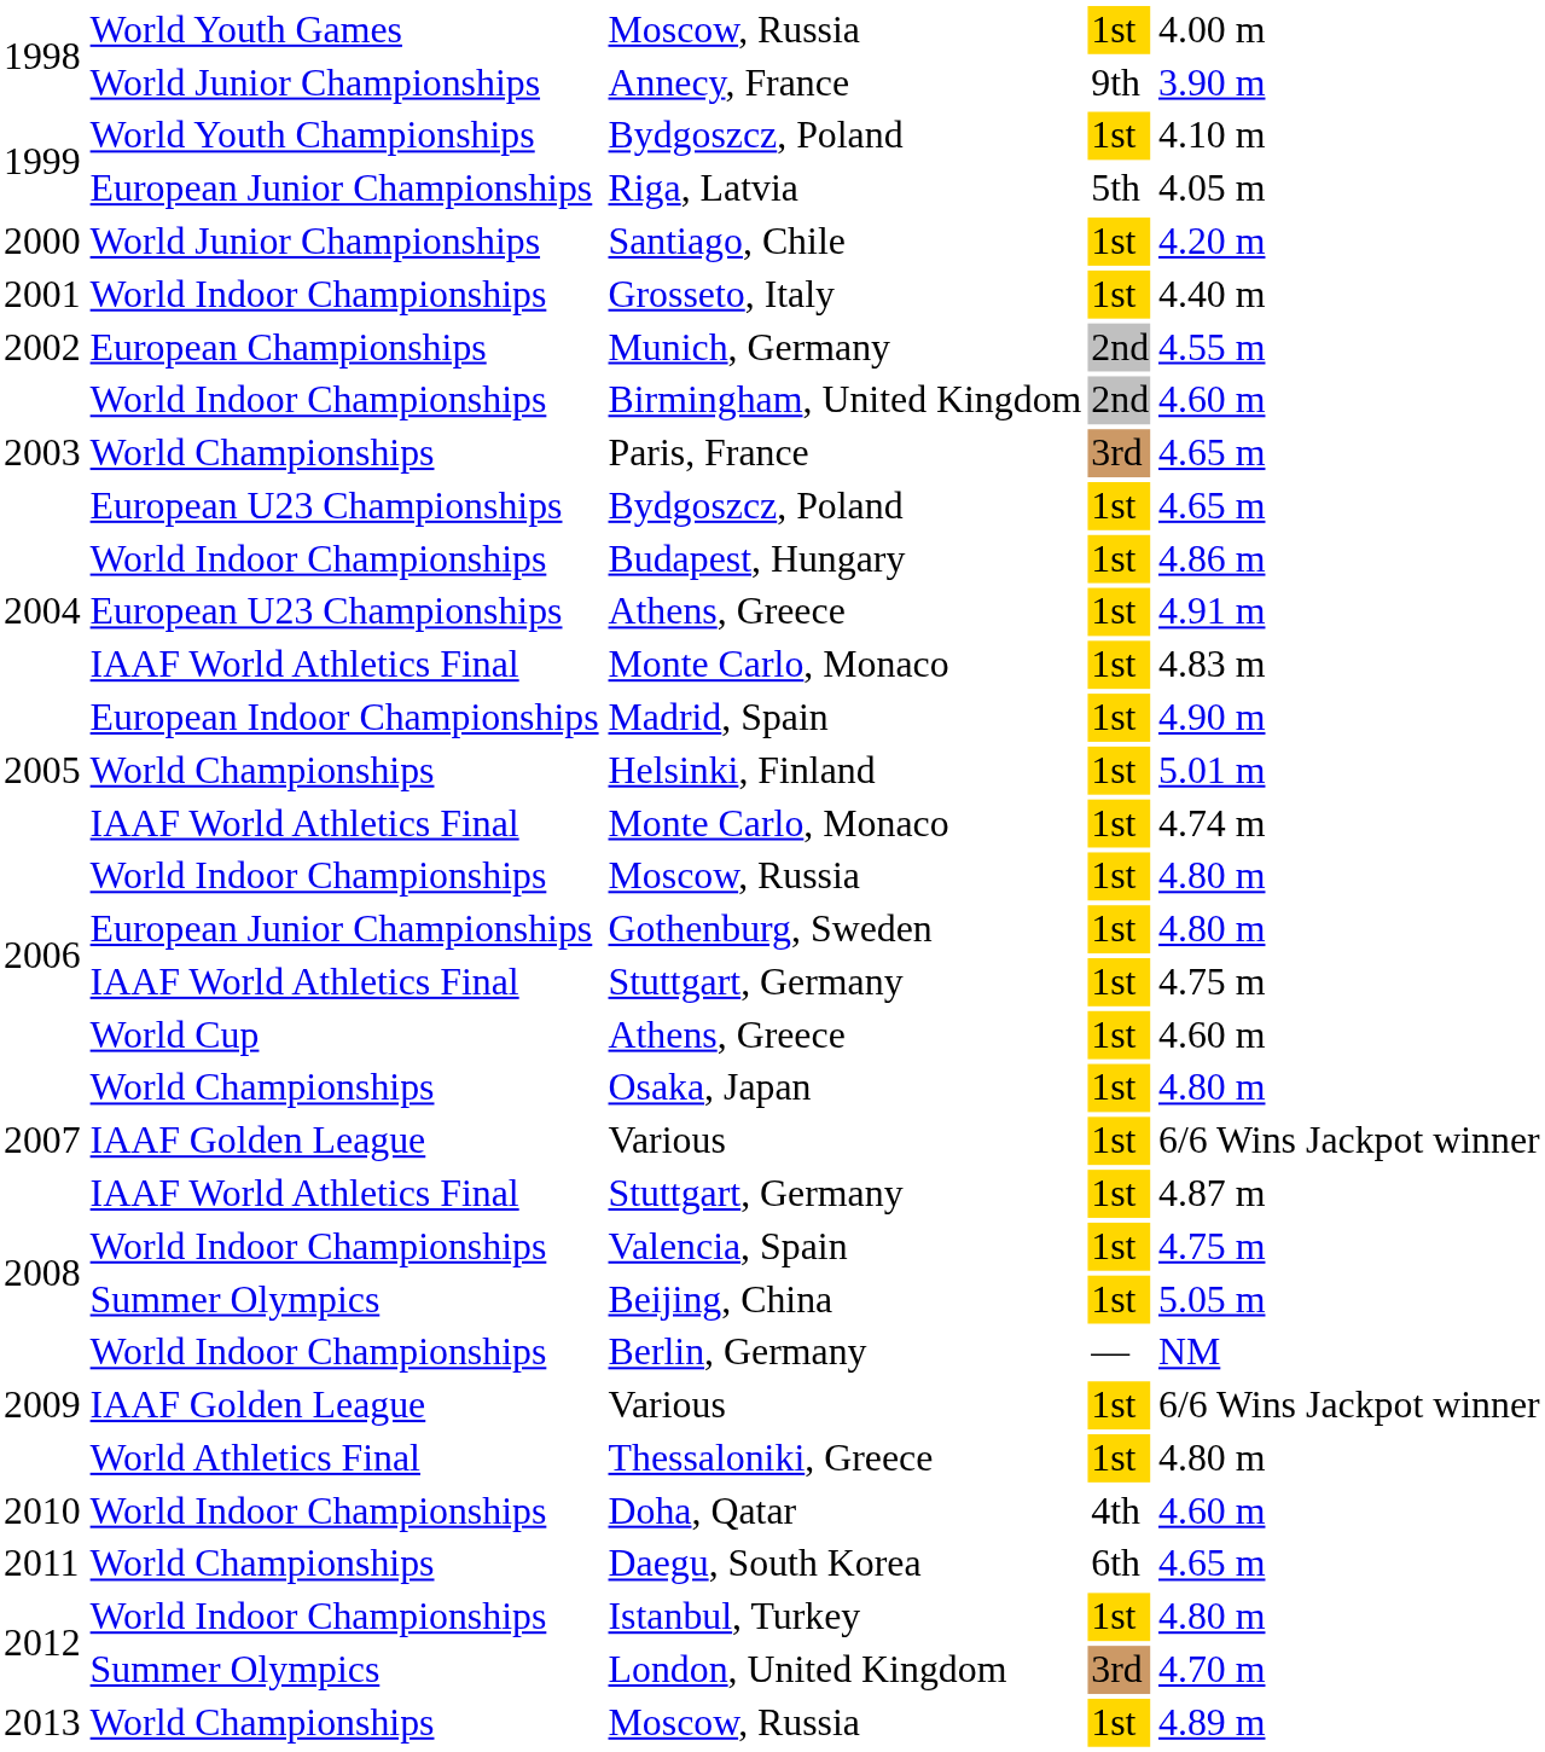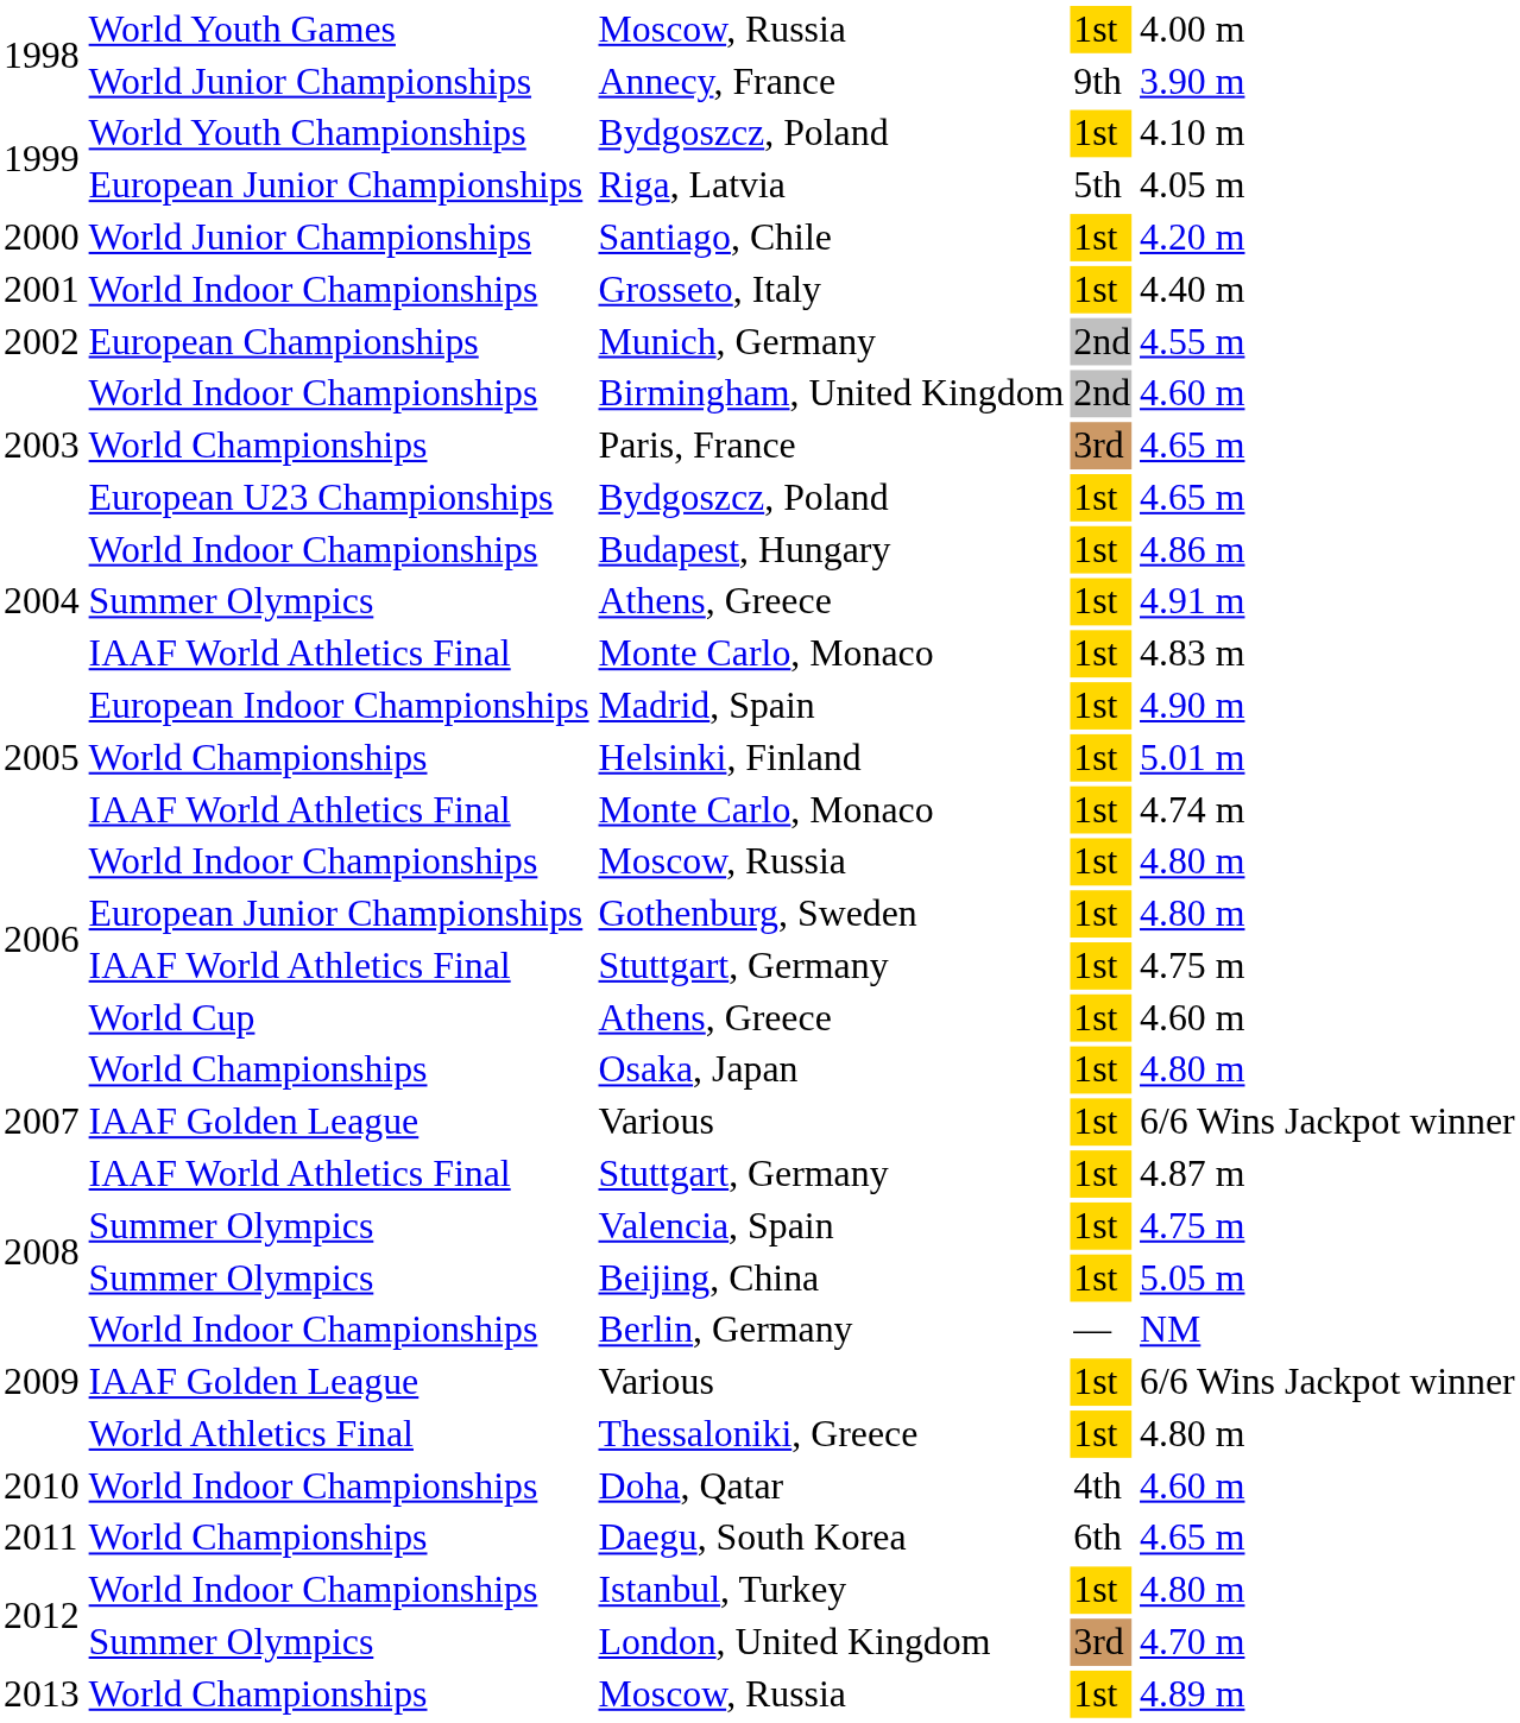 <table>
 <tr>
 <td rowspan=2>1998</td>
 <td><a href='#'>World Youth Games</a></td>
 <td><a href='#'>Moscow</a>, Russia</td>
 <td style="background: gold">1st</td>
 <td>4.00 m</td>
 </tr>
 <tr>
 <td><a href='#'>World Junior Championships</a></td>
 <td><a href='#'>Annecy</a>, France</td>
 <td>9th</td>
 <td><a href='#'>3.90 m</a></td>
 </tr>
 <tr>
 <td rowspan=2>1999</td>
 <td><a href='#'>World Youth Championships</a></td>
 <td><a href='#'>Bydgoszcz</a>, Poland</td>
 <td style="background: gold">1st</td>
 <td>4.10 m</td>
 <td></td>
 </tr>
 <tr>
 <td><a href='#'>European Junior Championships</a></td>
 <td><a href='#'>Riga</a>, Latvia</td>
 <td>5th</td>
 <td>4.05 m</td>
 </tr>
 <tr>
 <td>2000</td>
 <td><a href='#'>World Junior Championships</a></td>
 <td><a href='#'>Santiago</a>, Chile</td>
 <td style="background: gold">1st</td>
 <td><a href='#'>4.20 m</a></td>
 <td></td>
 </tr>
 <tr>
 <td>2001</td>
 <td><a href='#'>World Indoor Championships</a></td>
 <td><a href='#'>Grosseto</a>, Italy</td>
 <td style="background: gold">1st</td>
 <td>4.40 m</td>
 <td></td>
 </tr>
 <tr>
 <td>2002</td>
 <td><a href='#'>European Championships</a></td>
 <td><a href='#'>Munich</a>, Germany</td>
 <td style="background: silver">2nd</td>
 <td><a href='#'>4.55 m</a></td>
 </tr>
 <tr>
 <td rowspan=3>2003</td>
 <td><a href='#'>World Indoor Championships</a></td>
 <td><a href='#'>Birmingham</a>, United Kingdom</td>
 <td style="background: silver">2nd</td>
 <td><a href='#'>4.60 m</a></td>
 </tr>
 <tr>
 <td><a href='#'>World Championships</a></td>
 <td>Paris, France</td>
 <td style="background:#c96;">3rd</td>
 <td><a href='#'>4.65 m</a></td>
 </tr>
 <tr>
 <td><a href='#'>European U23 Championships</a></td>
 <td><a href='#'>Bydgoszcz</a>, Poland</td>
 <td style="background: gold">1st</td>
 <td><a href='#'>4.65 m</a></td>
 <td></td>
 </tr>
 <tr>
 <td rowspan=3>2004</td>
 <td><a href='#'>World Indoor Championships</a></td>
 <td><a href='#'>Budapest</a>, Hungary</td>
 <td style="background: gold">1st</td>
 <td><a href='#'>4.86 m</a></td>
 <td></td>
 </tr>
 <tr>
-<td><a href='#'>European U23 Championships</a></td>
+<td><a href='#'>Summer Olympics</a></td>
 <td><a href='#'>Athens</a>, Greece</td>
 <td style="background: gold">1st</td>
 <td><a href='#'>4.91 m</a></td>
 <td></td>
 </tr>
 <tr>
 <td><a href='#'>IAAF World Athletics Final</a></td>
 <td><a href='#'>Monte Carlo</a>, Monaco</td>
 <td style="background: gold">1st</td>
 <td>4.83 m</td>
 </tr>
 <tr>
 <td rowspan=3>2005</td>
 <td><a href='#'>European Indoor Championships</a></td>
 <td><a href='#'>Madrid</a>, Spain</td>
 <td style="background: gold">1st</td>
 <td><a href='#'>4.90 m</a></td>
 <td></td>
 </tr>
 <tr>
 <td><a href='#'>World Championships</a></td>
 <td><a href='#'>Helsinki</a>, Finland</td>
 <td style="background: gold">1st</td>
 <td><a href='#'>5.01 m</a></td>
 <td></td>
 </tr>
 <tr>
 <td><a href='#'>IAAF World Athletics Final</a></td>
 <td><a href='#'>Monte Carlo</a>, Monaco</td>
 <td style="background: gold">1st</td>
 <td>4.74 m</td>
 </tr>
 <tr>
 <td rowspan=4>2006</td>
 <td><a href='#'>World Indoor Championships</a></td>
 <td><a href='#'>Moscow</a>, Russia</td>
 <td style="background: gold">1st</td>
 <td><a href='#'>4.80 m</a></td>
 </tr>
 <tr>
 <td><a href='#'>European Junior Championships</a></td>
 <td><a href='#'>Gothenburg</a>, Sweden</td>
 <td style="background: gold">1st</td>
 <td><a href='#'>4.80 m</a></td>
 <td></td>
 </tr>
 <tr>
 <td><a href='#'>IAAF World Athletics Final</a></td>
 <td><a href='#'>Stuttgart</a>, Germany</td>
 <td style="background: gold">1st</td>
 <td>4.75 m</td>
 </tr>
 <tr>
 <td><a href='#'>World Cup</a></td>
 <td><a href='#'>Athens</a>, Greece</td>
 <td style="background: gold">1st</td>
 <td>4.60 m</td>
 <td></td>
 </tr>
 <tr>
 <td rowspan=3>2007</td>
 <td><a href='#'>World Championships</a></td>
 <td><a href='#'>Osaka</a>, Japan</td>
 <td style="background: gold">1st</td>
 <td><a href='#'>4.80 m</a></td>
 </tr>
 <tr>
 <td><a href='#'>IAAF Golden League</a></td>
 <td>Various</td>
 <td style="background: gold">1st</td>
 <td>6/6 Wins</td>
 <td>Jackpot winner</td>
 </tr>
 <tr>
 <td><a href='#'>IAAF World Athletics Final</a></td>
 <td><a href='#'>Stuttgart</a>, Germany</td>
 <td style="background: gold">1st</td>
 <td>4.87 m</td>
 <td></td>
 </tr>
 <tr>
 <td rowspan=2>2008</td>
-<td><a href='#'>World Indoor Championships</a></td>
+<td><a href='#'>Summer Olympics</a></td>
 <td><a href='#'>Valencia</a>, Spain</td>
 <td style="background: gold">1st</td>
 <td><a href='#'>4.75 m</a></td>
 </tr>
 <tr>
 <td><a href='#'>Summer Olympics</a></td>
 <td><a href='#'>Beijing</a>, China</td>
 <td style="background: gold">1st</td>
 <td><a href='#'>5.05 m</a></td>
 <td></td>
 </tr>
 <tr>
 <td rowspan=3>2009</td>
 <td><a href='#'>World Indoor Championships</a></td>
 <td><a href='#'>Berlin</a>, Germany</td>
 <td>—</td>
 <td><a href='#'>NM</a></td>
 </tr>
 <tr>
 <td><a href='#'>IAAF Golden League</a></td>
 <td>Various</td>
 <td style="background: gold">1st</td>
 <td>6/6 Wins</td>
 <td>Jackpot winner</td>
 </tr>
 <tr>
 <td><a href='#'>World Athletics Final</a></td>
 <td><a href='#'>Thessaloniki</a>, Greece</td>
 <td style="background: gold">1st</td>
 <td>4.80 m</td>
 </tr>
 <tr>
 <td>2010</td>
 <td><a href='#'>World Indoor Championships</a></td>
 <td><a href='#'>Doha</a>, Qatar</td>
 <td>4th</td>
 <td><a href='#'>4.60 m</a></td>
 </tr>
 <tr>
 <td>2011</td>
 <td><a href='#'>World Championships</a></td>
 <td><a href='#'>Daegu</a>, South Korea</td>
 <td>6th</td>
 <td><a href='#'>4.65 m</a></td>
 </tr>
 <tr>
 <td rowspan=2>2012</td>
 <td><a href='#'>World Indoor Championships</a></td>
 <td><a href='#'>Istanbul</a>, Turkey</td>
 <td bgcolor=gold>1st</td>
 <td><a href='#'>4.80 m</a></td>
 </tr>
 <tr>
 <td><a href='#'>Summer Olympics</a></td>
 <td><a href='#'>London</a>, United Kingdom</td>
 <td style="background:#c96;">3rd</td>
 <td><a href='#'>4.70 m</a></td>
 </tr>
 <tr>
 <td>2013</td>
 <td><a href='#'>World Championships</a></td>
 <td><a href='#'>Moscow</a>, Russia</td>
 <td style="background: gold">1st</td>
 <td><a href='#'>4.89 m</a></td>
 </tr>
 </table>
